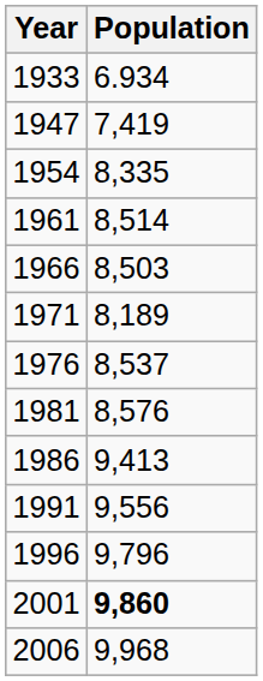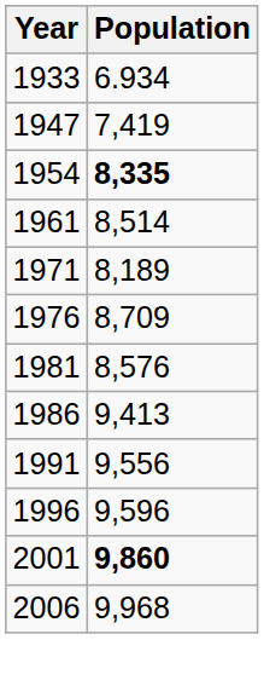 <table class="wikitable">
 <tr>
 <th>Year</th>
 <th>Population</th>
 </tr>
 <tr>
 <td>1933</td>
 <td>6.934</td>
 </tr>
 <tr>
 <td>1947</td>
 <td>7,419</td>
 </tr>
 <tr>
 <td>1954</td>
-<td>8,335</td>
+<td><strong>8,335</strong></td>
 </tr>
 <tr>
 <td>1961</td>
 <td>8,514</td>
-</tr>
-<tr>
-<td>1966</td>
-<td>8,503</td>
 </tr>
 <tr>
 <td>1971</td>
 <td>8,189</td>
 </tr>
 <tr>
 <td>1976</td>
-<td>8,537</td>
+<td>8,709</td>
 </tr>
 <tr>
 <td>1981</td>
 <td>8,576</td>
 </tr>
 <tr>
 <td>1986</td>
 <td>9,413</td>
 </tr>
 <tr>
 <td>1991</td>
 <td>9,556</td>
 </tr>
 <tr>
 <td>1996</td>
-<td>9,796</td>
+<td>9,596</td>
 </tr>
 <tr>
 <td>2001</td>
 <td><strong>9,860</strong></td>
 </tr>
 <tr>
 <td>2006</td>
 <td>9,968</td>
 </tr>
 </table>
